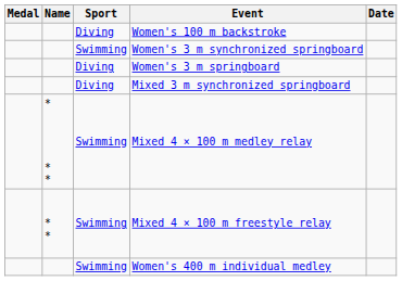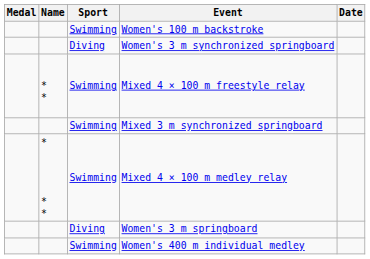 <table class="wikitable sortable" style="font-size:90%">
 <tr>
 <th>Medal</th>
 <th>Name</th>
 <th>Sport</th>
 <th>Event</th>
 <th>Date</th>
 </tr>
 <tr>
 <td></td>
 <td></td>
-<td><a href='#'>Diving</a></td>
+<td><a href='#'>Swimming</a></td>
 <td><a href='#'>Women's 100 m backstroke</a></td>
 <td></td>
 </tr>
 <tr>
 <td></td>
 <td><br></td>
-<td><a href='#'>Swimming</a></td>
+<td><a href='#'>Diving</a></td>
 <td><a href='#'>Women's 3 m synchronized springboard</a></td>
 <td></td>
 </tr>
 <tr>
 <td></td>
-<td></td>
-<td><a href='#'>Diving</a></td>
-<td><a href='#'>Women's 3 m springboard</a></td>
+<td><br><br>*<br>*<br><br></td>
+<td><a href='#'>Swimming</a></td>
+<td><a href='#'>Mixed 4 × 100 m freestyle relay</a></td>
 <td></td>
 </tr>
 <tr>
 <td></td>
 <td><br></td>
-<td><a href='#'>Diving</a></td>
+<td><a href='#'>Swimming</a></td>
 <td><a href='#'>Mixed 3 m synchronized springboard</a></td>
 <td></td>
 </tr>
 <tr>
 <td></td>
 <td>*<br><br><br><br><br>*<br>*</td>
 <td><a href='#'>Swimming</a></td>
 <td><a href='#'>Mixed 4 × 100 m medley relay</a></td>
 <td></td>
 </tr>
 <tr>
 <td></td>
-<td><br><br>*<br>*<br><br></td>
-<td><a href='#'>Swimming</a></td>
-<td><a href='#'>Mixed 4 × 100 m freestyle relay</a></td>
+<td></td>
+<td><a href='#'>Diving</a></td>
+<td><a href='#'>Women's 3 m springboard</a></td>
 <td></td>
 </tr>
 <tr>
 <td></td>
 <td></td>
 <td><a href='#'>Swimming</a></td>
 <td><a href='#'>Women's 400 m individual medley</a></td>
 <td></td>
 </tr>
 </table>
